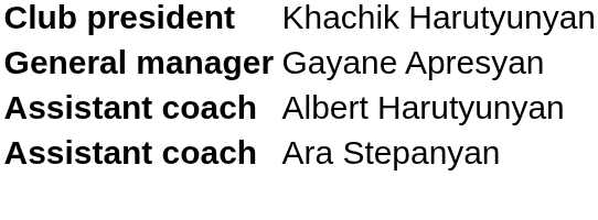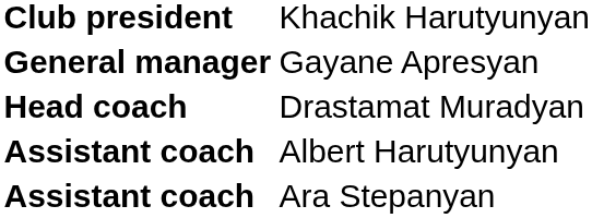 <table style="text-align: center; ">
 <tr>
 <td align=left><strong>Club president</strong></td>
 <td align=left> Khachik Harutyunyan</td>
 </tr>
 <tr>
 <td align=left><strong>General manager</strong></td>
 <td align=left> Gayane Apresyan</td>
 </tr>
 <tr>
+<td align=left><strong>Head coach</strong></td>
+<td align=left> Drastamat Muradyan</td>
+</tr>
+<tr>
 <td align=left><strong>Assistant coach</strong></td>
 <td align=left> Albert Harutyunyan</td>
 </tr>
 <tr>
 <td align=left><strong>Assistant coach</strong></td>
 <td align=left> Ara Stepanyan</td>
 </tr>
 </table>
